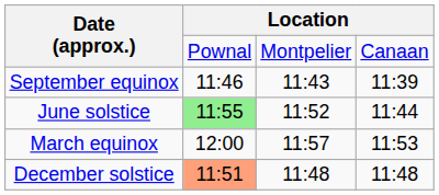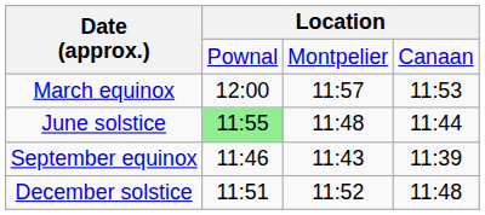 <table class="wikitable" style="text-align:center;">
 <tr>
 <th rowspan=2>Date<br>(approx.)</th>
 <th colspan=3>Location</th>
 </tr>
 <tr>
 <td><a href='#'>Pownal</a></td>
 <td><a href='#'>Montpelier</a></td>
 <td><a href='#'>Canaan</a></td>
 </tr>
 <tr>
+<td><a href='#'>March equinox</a></td>
+<td>12:00</td>
+<td>11:57</td>
+<td>11:53</td>
+</tr>
+<tr>
+<td><a href='#'>June solstice</a></td>
+<td style="background: lightgreen;">11:55</td>
+<td>11:48</td>
+<td>11:44</td>
+</tr>
+<tr>
 <td><a href='#'>September equinox</a></td>
 <td>11:46</td>
 <td>11:43</td>
 <td>11:39</td>
 </tr>
 <tr>
-<td><a href='#'>June solstice</a></td>
-<td style="background: lightgreen;">11:55</td>
+<td><a href='#'>December solstice</a></td>
+<td>11:51</td>
 <td>11:52</td>
-<td>11:44</td>
-</tr>
-<tr>
-<td><a href='#'>March equinox</a></td>
-<td>12:00</td>
-<td>11:57</td>
-<td>11:53</td>
-</tr>
-<tr>
-<td><a href='#'>December solstice</a></td>
-<td style="background: lightsalmon;">11:51</td>
-<td>11:48</td>
 <td>11:48</td>
 </tr>
 </table>
